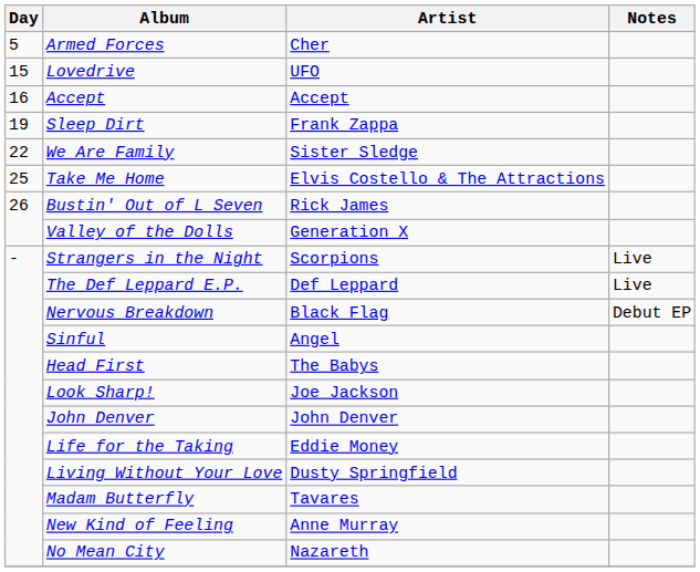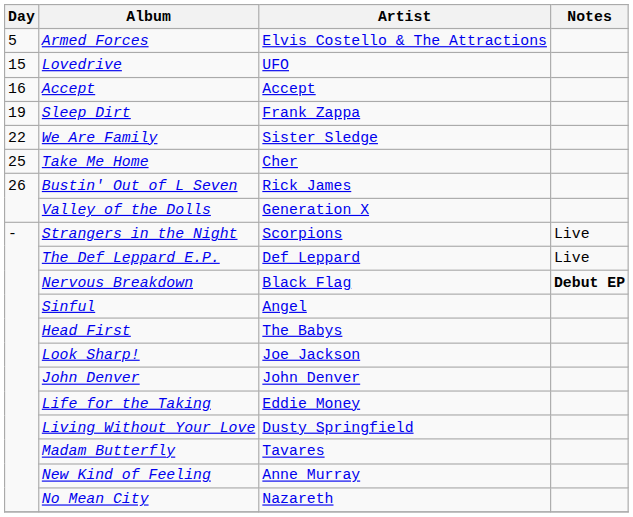 <table class="wikitable">
 <tr>
 <th>Day</th>
 <th>Album</th>
 <th>Artist</th>
 <th>Notes</th>
 </tr>
 <tr>
 <td valign="top">5</td>
 <td><em><a href='#'>Armed Forces</a></em></td>
-<td><a href='#'>Cher</a></td>
+<td><a href='#'>Elvis Costello & The Attractions</a></td>
 <td></td>
 </tr>
 <tr>
 <td valign="top">15</td>
 <td><em><a href='#'>Lovedrive</a></em></td>
 <td><a href='#'>UFO</a></td>
 <td></td>
 </tr>
 <tr>
 <td valign="top">16</td>
 <td><em><a href='#'>Accept</a></em></td>
 <td><a href='#'>Accept</a></td>
 <td></td>
 </tr>
 <tr>
 <td valign="top">19</td>
 <td><em><a href='#'>Sleep Dirt</a></em></td>
 <td><a href='#'>Frank Zappa</a></td>
 <td></td>
 </tr>
 <tr>
 <td valign="top">22</td>
 <td><em><a href='#'>We Are Family</a></em></td>
 <td><a href='#'>Sister Sledge</a></td>
 <td></td>
 </tr>
 <tr>
 <td valign="top">25</td>
 <td><em><a href='#'>Take Me Home</a></em></td>
-<td><a href='#'>Elvis Costello & The Attractions</a></td>
+<td><a href='#'>Cher</a></td>
 <td></td>
 </tr>
 <tr>
 <td rowspan="2" valign="top">26</td>
 <td><em><a href='#'>Bustin' Out of L Seven</a></em></td>
 <td><a href='#'>Rick James</a></td>
 <td></td>
 </tr>
 <tr>
 <td><em><a href='#'>Valley of the Dolls</a></em></td>
 <td><a href='#'>Generation X</a></td>
 <td></td>
 </tr>
 <tr>
 <td rowspan="12" valign="top">-</td>
 <td><em><a href='#'>Strangers in the Night</a></em></td>
 <td><a href='#'>Scorpions</a></td>
 <td>Live</td>
 </tr>
 <tr>
 <td><em><a href='#'>The Def Leppard E.P.</a></em></td>
 <td><a href='#'>Def Leppard</a></td>
 <td>Live</td>
 </tr>
 <tr>
 <td><em><a href='#'>Nervous Breakdown</a></em></td>
 <td><a href='#'>Black Flag</a></td>
-<td>Debut EP</td>
+<td><strong>Debut EP</strong></td>
 </tr>
 <tr>
 <td><em><a href='#'>Sinful</a></em></td>
 <td><a href='#'>Angel</a></td>
 <td></td>
 </tr>
 <tr>
 <td><em><a href='#'>Head First</a></em></td>
 <td><a href='#'>The Babys</a></td>
 <td></td>
 </tr>
 <tr>
 <td><em><a href='#'>Look Sharp!</a></em></td>
 <td><a href='#'>Joe Jackson</a></td>
 <td></td>
 </tr>
 <tr>
 <td><em><a href='#'>John Denver</a></em></td>
 <td><a href='#'>John Denver</a></td>
 <td></td>
 </tr>
 <tr>
 <td><em><a href='#'>Life for the Taking</a></em></td>
 <td><a href='#'>Eddie Money</a></td>
 <td></td>
 </tr>
 <tr>
 <td><em><a href='#'>Living Without Your Love</a></em></td>
 <td><a href='#'>Dusty Springfield</a></td>
 <td></td>
 </tr>
 <tr>
 <td><em><a href='#'>Madam Butterfly</a></em></td>
 <td><a href='#'>Tavares</a></td>
 <td></td>
 </tr>
 <tr>
 <td><em><a href='#'>New Kind of Feeling</a></em></td>
 <td><a href='#'>Anne Murray</a></td>
 <td></td>
 </tr>
 <tr>
 <td><em><a href='#'>No Mean City</a></em></td>
 <td><a href='#'>Nazareth</a></td>
 <td></td>
 </tr>
 <tr>
 </tr>
 </table>
